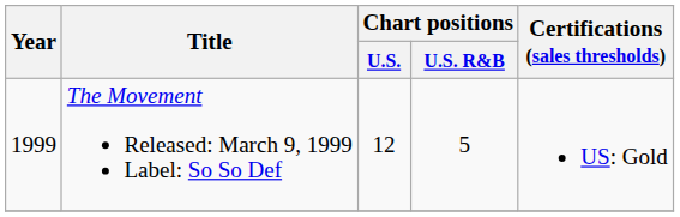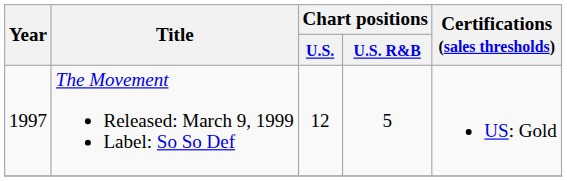 <table class="wikitable">
 <tr>
 <th rowspan="2">Year</th>
 <th rowspan="2">Title</th>
 <th colspan="2">Chart positions</th>
 <th rowspan="2">Certifications<br><small>(<a href='#'>sales thresholds</a>)</small></th>
 </tr>
 <tr>
 <th><small><a href='#'>U.S.</a></small></th>
 <th><small><a href='#'>U.S. R&B</a></small></th>
 </tr>
 <tr>
-<td>1999</td>
+<td>1997</td>
 <td><em><a href='#'>The Movement</a></em><br><ul><li>Released: March 9, 1999</li><li>Label: <a href='#'>So So Def</a></li></ul></td>
 <td align="center">12</td>
 <td align="center">5</td>
 <td><br><ul><li><a href='#'>US</a>: Gold</li></ul></td>
 </tr>
 <tr>
 </tr>
 </table>
